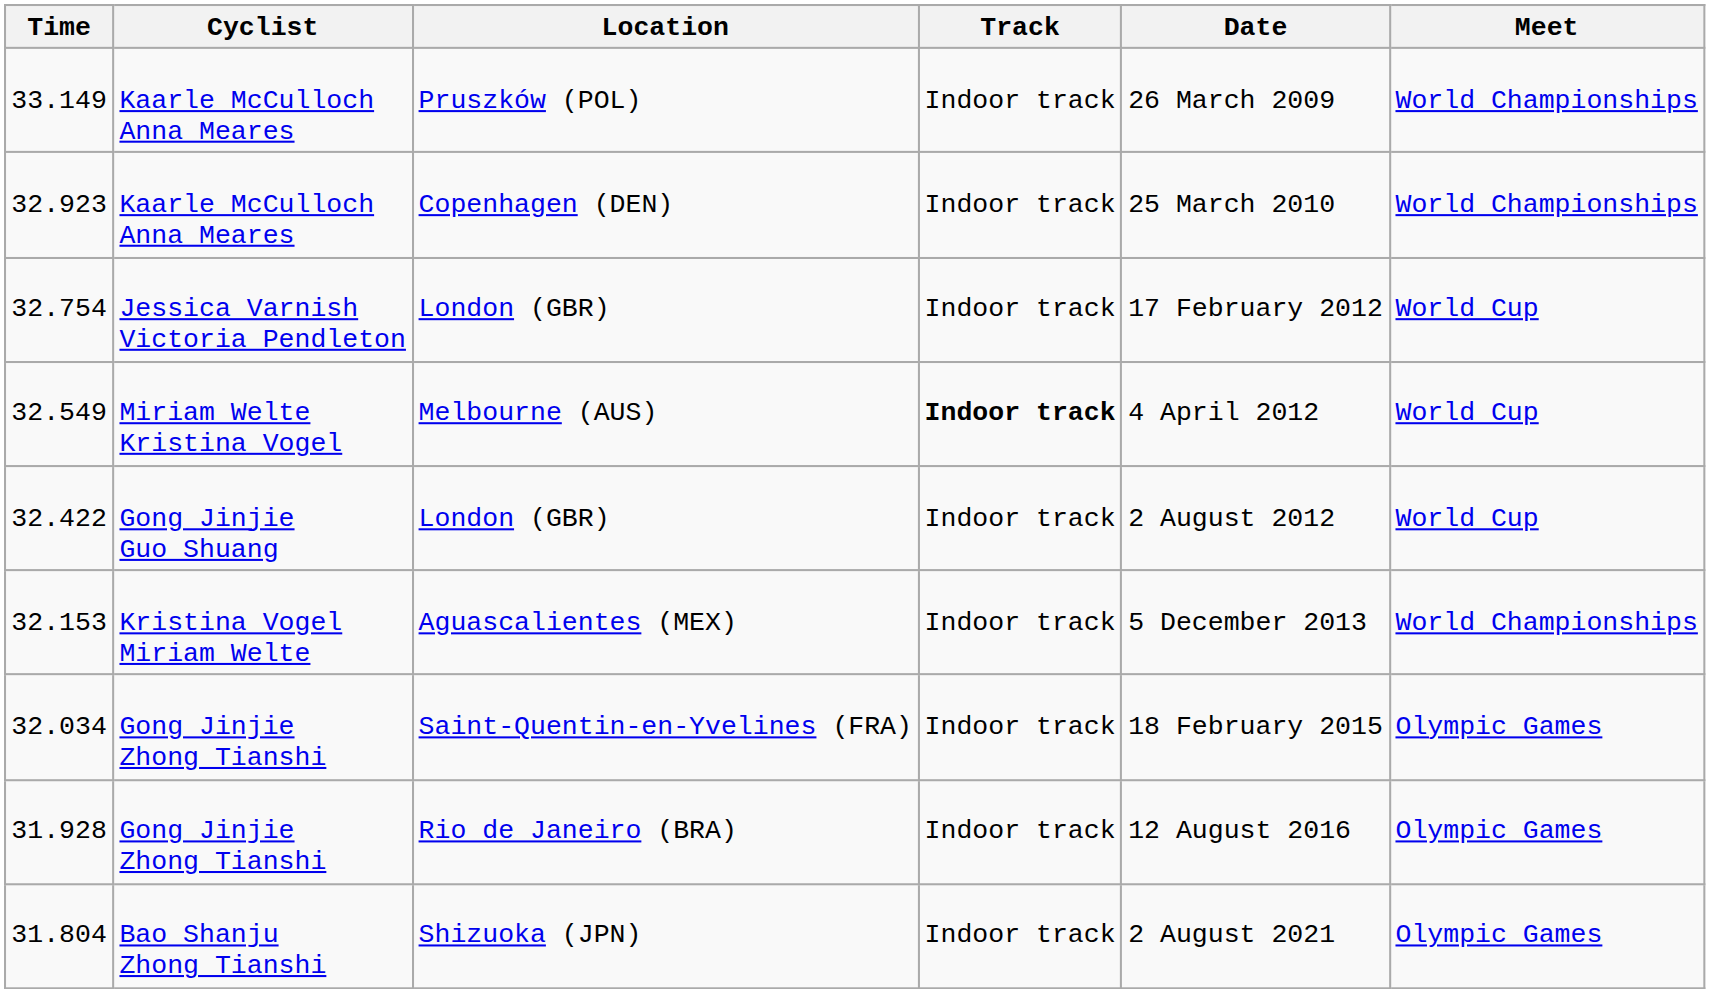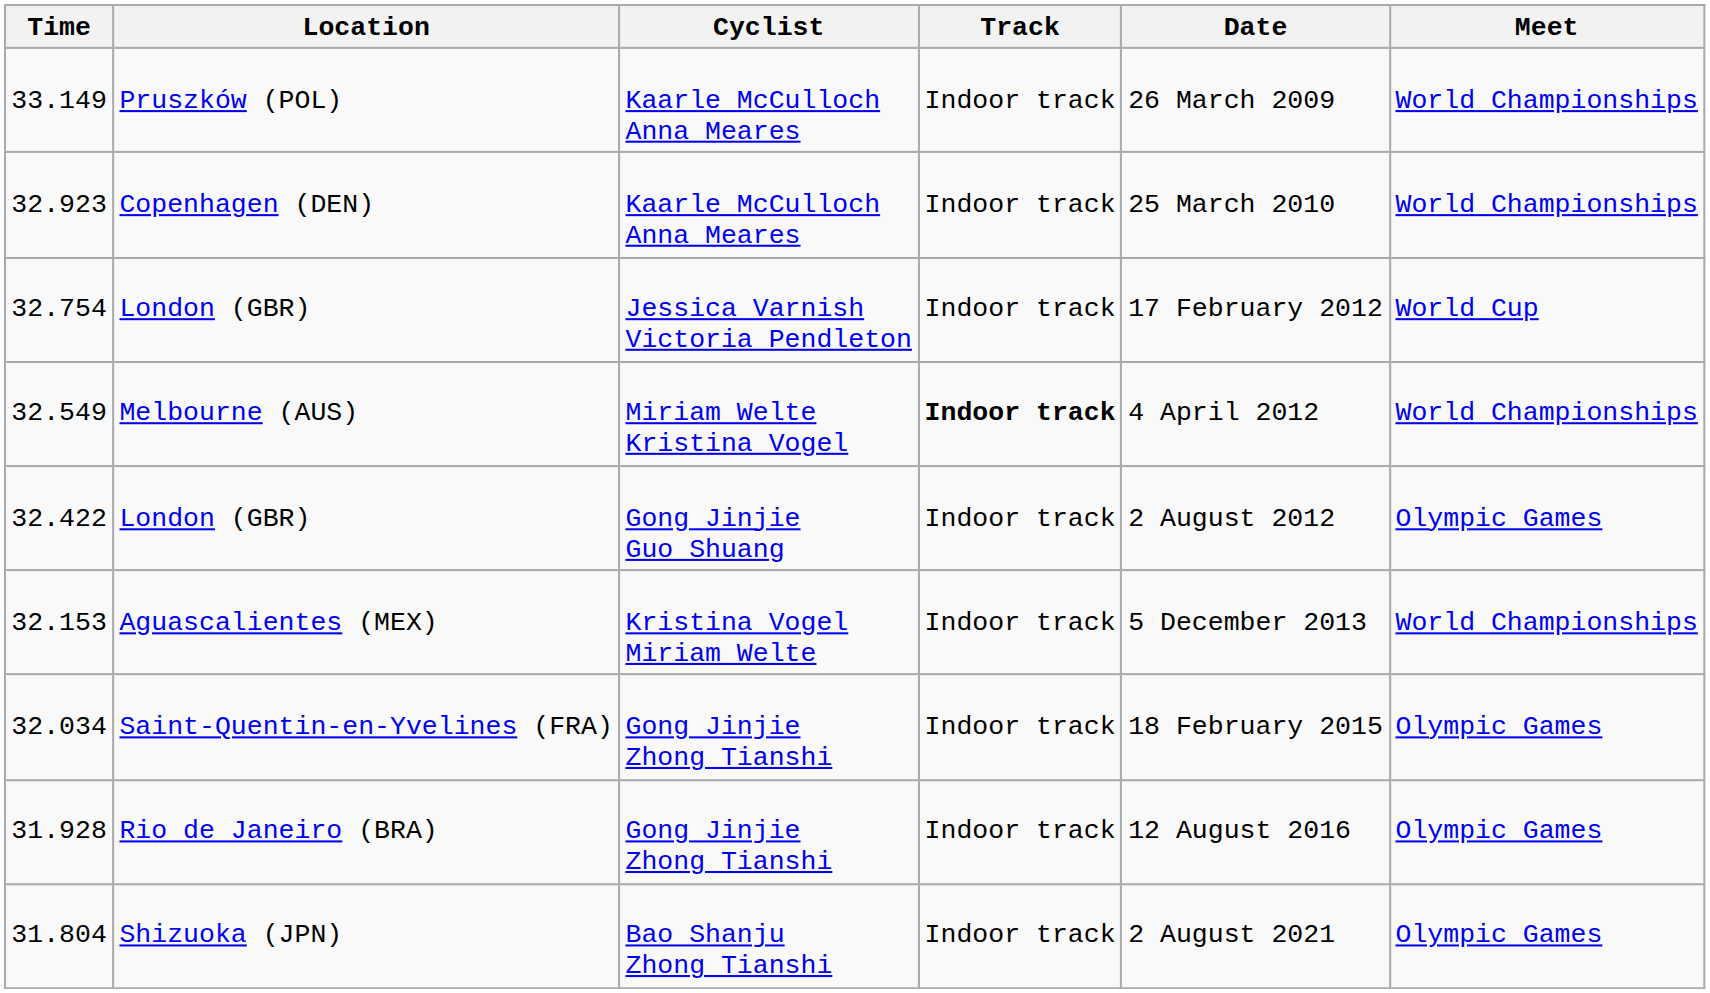 <table class="wikitable">
 <tr>
 <th>Time</th>
+<th>Location</th>
 <th>Cyclist</th>
-<th>Location</th>
 <th>Track</th>
 <th>Date</th>
 <th>Meet</th>
 </tr>
 <tr>
 <td>33.149</td>
+<td><a href='#'>Pruszków</a> (POL)</td>
 <td><br><a href='#'>Kaarle McCulloch</a><br><a href='#'>Anna Meares</a></td>
-<td><a href='#'>Pruszków</a> (POL)</td>
 <td>Indoor track</td>
 <td>26 March 2009</td>
 <td><a href='#'>World Championships</a></td>
 </tr>
 <tr>
 <td>32.923</td>
+<td><a href='#'>Copenhagen</a> (DEN)</td>
 <td><br><a href='#'>Kaarle McCulloch</a><br><a href='#'>Anna Meares</a></td>
-<td><a href='#'>Copenhagen</a> (DEN)</td>
 <td>Indoor track</td>
 <td>25 March 2010</td>
 <td><a href='#'>World Championships</a></td>
 </tr>
 <tr>
 <td>32.754</td>
+<td><a href='#'>London</a> (GBR)</td>
 <td><br><a href='#'>Jessica Varnish</a><br><a href='#'>Victoria Pendleton</a></td>
-<td><a href='#'>London</a> (GBR)</td>
 <td>Indoor track</td>
 <td>17 February 2012</td>
 <td><a href='#'>World Cup</a></td>
 </tr>
 <tr>
 <td>32.549</td>
+<td><a href='#'>Melbourne</a> (AUS)</td>
 <td><br><a href='#'>Miriam Welte</a><br><a href='#'>Kristina Vogel</a></td>
-<td><a href='#'>Melbourne</a> (AUS)</td>
 <td><strong>Indoor track</strong></td>
 <td>4 April 2012</td>
-<td><a href='#'>World Cup</a></td>
+<td><a href='#'>World Championships</a></td>
 </tr>
 <tr>
 <td>32.422</td>
+<td><a href='#'>London</a> (GBR)</td>
 <td><br><a href='#'>Gong Jinjie</a><br><a href='#'>Guo Shuang</a></td>
-<td><a href='#'>London</a> (GBR)</td>
 <td>Indoor track</td>
 <td>2 August 2012</td>
-<td><a href='#'>World Cup</a></td>
+<td><a href='#'>Olympic Games</a></td>
 </tr>
 <tr>
 <td>32.153</td>
+<td><a href='#'>Aguascalientes</a> (MEX)</td>
 <td><br><a href='#'>Kristina Vogel</a><br><a href='#'>Miriam Welte</a></td>
-<td><a href='#'>Aguascalientes</a> (MEX)</td>
 <td>Indoor track</td>
 <td>5 December 2013</td>
 <td><a href='#'>World Championships</a></td>
 </tr>
 <tr>
 <td>32.034</td>
+<td><a href='#'>Saint-Quentin-en-Yvelines</a> (FRA)</td>
 <td><br><a href='#'>Gong Jinjie</a><br><a href='#'>Zhong Tianshi</a></td>
-<td><a href='#'>Saint-Quentin-en-Yvelines</a> (FRA)</td>
 <td>Indoor track</td>
 <td>18 February 2015</td>
 <td><a href='#'>Olympic Games</a></td>
 </tr>
 <tr>
 <td>31.928</td>
+<td><a href='#'>Rio de Janeiro</a> (BRA)</td>
 <td><br><a href='#'>Gong Jinjie</a><br><a href='#'>Zhong Tianshi</a></td>
-<td><a href='#'>Rio de Janeiro</a> (BRA)</td>
 <td>Indoor track</td>
 <td>12 August 2016</td>
 <td><a href='#'>Olympic Games</a></td>
 </tr>
 <tr>
 <td>31.804</td>
+<td><a href='#'>Shizuoka</a> (JPN)</td>
 <td><br><a href='#'>Bao Shanju</a><br><a href='#'>Zhong Tianshi</a></td>
-<td><a href='#'>Shizuoka</a> (JPN)</td>
 <td>Indoor track</td>
 <td>2 August 2021</td>
 <td><a href='#'>Olympic Games</a></td>
 </tr>
 </table>
